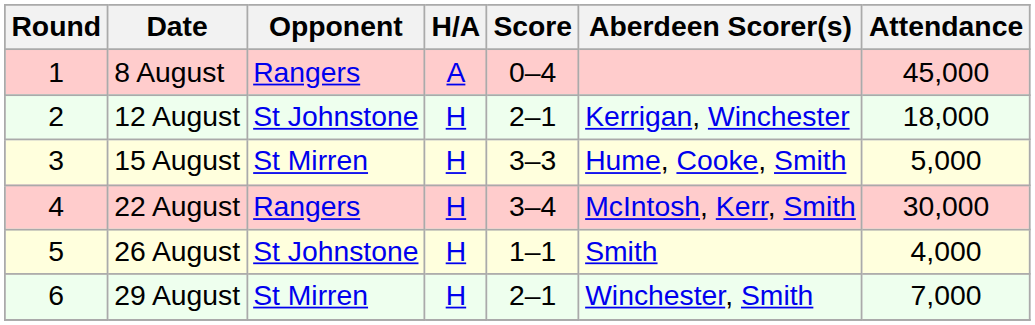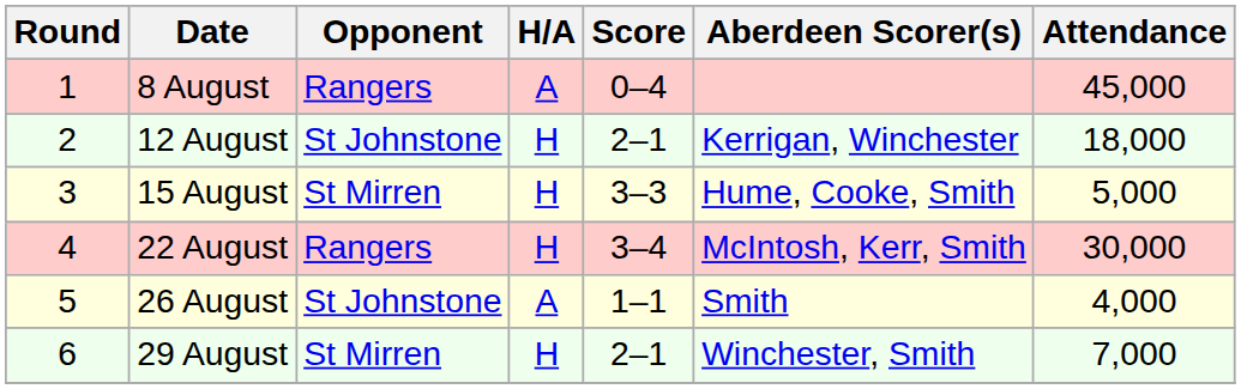 <table class="wikitable" style="text-align:center">
 <tr>
 <th>Round</th>
 <th>Date</th>
 <th>Opponent</th>
 <th>H/A</th>
 <th>Score</th>
 <th>Aberdeen Scorer(s)</th>
 <th>Attendance</th>
 </tr>
 <tr bgcolor=#FFCCCC>
 <td>1</td>
 <td align=left>8 August</td>
 <td align=left><a href='#'>Rangers</a></td>
 <td><a href='#'>A</a></td>
 <td>0–4</td>
 <td align=left></td>
 <td>45,000</td>
 </tr>
 <tr bgcolor=#EEFFEE>
 <td>2</td>
 <td align=left>12 August</td>
 <td align=left><a href='#'>St Johnstone</a></td>
 <td><a href='#'>H</a></td>
 <td>2–1</td>
 <td align=left><a href='#'>Kerrigan</a>, <a href='#'>Winchester</a></td>
 <td>18,000</td>
 </tr>
 <tr bgcolor=#FFFFDD>
 <td>3</td>
 <td align=left>15 August</td>
 <td align=left><a href='#'>St Mirren</a></td>
 <td><a href='#'>H</a></td>
 <td>3–3</td>
 <td align=left><a href='#'>Hume</a>, <a href='#'>Cooke</a>, <a href='#'>Smith</a></td>
 <td>5,000</td>
 </tr>
 <tr bgcolor=#FFCCCC>
 <td>4</td>
 <td align=left>22 August</td>
 <td align=left><a href='#'>Rangers</a></td>
 <td><a href='#'>H</a></td>
 <td>3–4</td>
 <td align=left><a href='#'>McIntosh</a>, <a href='#'>Kerr</a>, <a href='#'>Smith</a></td>
 <td>30,000</td>
 </tr>
 <tr bgcolor=#FFFFDD>
 <td>5</td>
 <td align=left>26 August</td>
 <td align=left><a href='#'>St Johnstone</a></td>
-<td><a href='#'>H</a></td>
+<td><a href='#'>A</a></td>
 <td>1–1</td>
 <td align=left><a href='#'>Smith</a></td>
 <td>4,000</td>
 </tr>
 <tr bgcolor=#EEFFEE>
 <td>6</td>
 <td align=left>29 August</td>
 <td align=left><a href='#'>St Mirren</a></td>
 <td><a href='#'>H</a></td>
 <td>2–1</td>
 <td align=left><a href='#'>Winchester</a>, <a href='#'>Smith</a></td>
 <td>7,000</td>
 </tr>
 <tr>
 </tr>
 </table>
